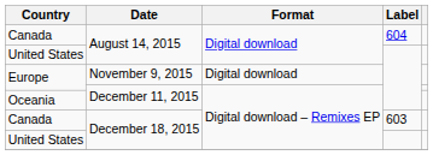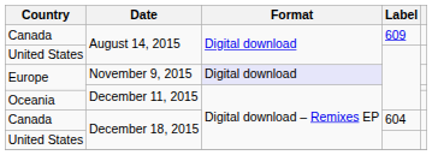 <table class="wikitable">
 <tr>
 <th>Country</th>
 <th>Date</th>
 <th>Format</th>
 <th>Label</th>
 <th></th>
 </tr>
 <tr>
 <td>Canada</td>
 <td rowspan="2">August 14, 2015</td>
 <td rowspan="2"><a href='#'>Digital download</a> </td>
-<td><a href='#'>604</a></td>
+<td><a href='#'>609</a></td>
 <td></td>
 </tr>
 <tr>
 <td>United States</td>
 <td rowspan="4"></td>
 <td></td>
 </tr>
 <tr>
 <td rowspan="2">Europe</td>
 <td>November 9, 2015</td>
-<td>Digital download</td>
+<td style="background: lavender;">Digital download</td>
 <td></td>
 </tr>
 <tr>
 <td rowspan="2">December 11, 2015</td>
 <td rowspan="4">Digital download – <a href='#'>Remixes</a> EP</td>
 <td></td>
 </tr>
 <tr>
 <td>Oceania</td>
 <td></td>
 </tr>
 <tr>
 <td>Canada</td>
 <td rowspan="2">December 18, 2015</td>
-<td>603</td>
+<td>604</td>
 <td></td>
 </tr>
 <tr>
 <td>United States</td>
 <td></td>
 <td></td>
 </tr>
 <tr>
 </tr>
 </table>
